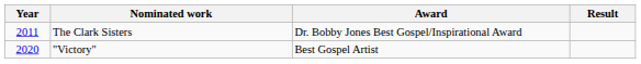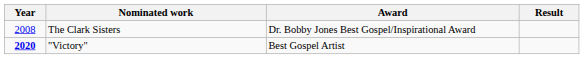 <table class="wikitable" style="width:70%;">
 <tr>
 <th style="width:3%;">Year</th>
 <th style="width:20%;">Nominated work</th>
 <th style="width:23%;">Award</th>
 <th style="width:5%;">Result</th>
 </tr>
 <tr>
-<td align="center"><a href='#'>2011</a></td>
+<td align="center"><a href='#'>2008</a></td>
 <td>The Clark Sisters</td>
 <td>Dr. Bobby Jones Best Gospel/Inspirational Award</td>
 <td></td>
 </tr>
 <tr>
-<td align="center"><a href='#'>2020</a></td>
+<td align="center"><strong><a href='#'>2020</a></strong></td>
 <td>"Victory"</td>
 <td>Best Gospel Artist</td>
 <td></td>
 </tr>
 </table>
